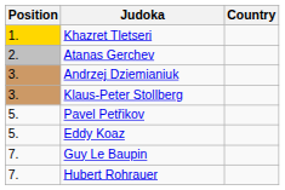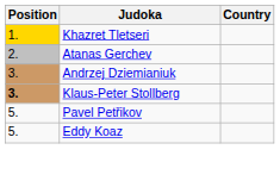 <table class=wikitable>
 <tr style="background:#ccc;">
 <th width=10>Position</th>
 <th width=200>Judoka</th>
 <th width=10>Country</th>
 </tr>
 <tr>
 <td bgcolor=gold>1.</td>
 <td><a href='#'>Khazret Tletseri</a></td>
 <td></td>
 </tr>
 <tr>
 <td style="background:silver;">2.</td>
 <td><a href='#'>Atanas Gerchev</a></td>
 <td></td>
 </tr>
 <tr>
 <td style="background:#c96;">3.</td>
 <td><a href='#'>Andrzej Dziemianiuk</a></td>
 <td></td>
 </tr>
 <tr>
-<td style="background:#c96;">3.</td>
+<td style="background:#c96;"><strong>3.</strong></td>
 <td><a href='#'>Klaus-Peter Stollberg</a></td>
 <td></td>
 </tr>
 <tr>
 <td>5.</td>
 <td><a href='#'>Pavel Petřikov</a></td>
 <td></td>
 </tr>
 <tr>
 <td>5.</td>
 <td><a href='#'>Eddy Koaz</a></td>
 <td></td>
 </tr>
-<tr>
-<td>7.</td>
-<td><a href='#'>Guy Le Baupin</a></td>
-<td></td>
-</tr>
-<tr>
-<td>7.</td>
-<td><a href='#'>Hubert Rohrauer</a></td>
-<td></td>
-</tr>
 </table>
